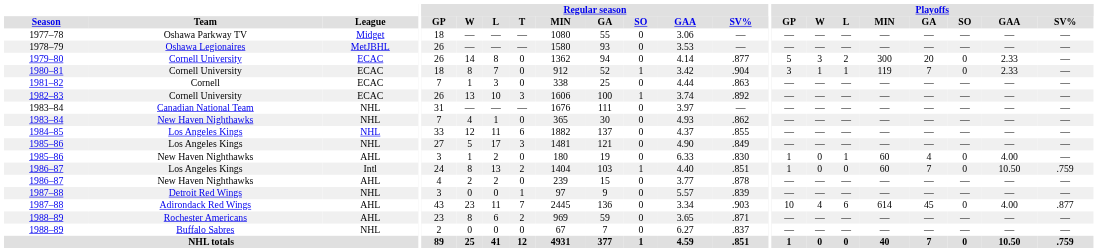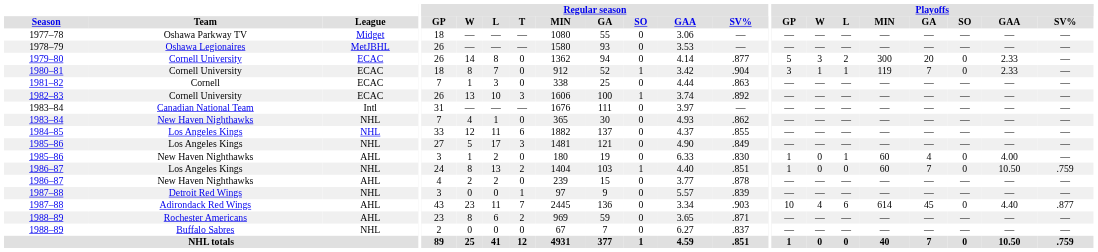 <table border="0" cellpadding="1" cellspacing="0" style="width:90%; text-align:center;">
 <tr bgcolor="#e0e0e0">
 <th colspan="3" bgcolor="#ffffff"></th>
 <th rowspan="99" bgcolor="#ffffff"></th>
 <th colspan="9" bgcolor="#e0e0e0"><a href='#'>Regular season</a></th>
 <th rowspan="99" bgcolor="#ffffff"></th>
 <th colspan="8" bgcolor="#e0e0e0"><a href='#'>Playoffs</a></th>
 </tr>
 <tr bgcolor="#e0e0e0">
 <th><a href='#'>Season</a></th>
 <th>Team</th>
 <th>League</th>
 <th>GP</th>
 <th>W</th>
 <th>L</th>
 <th>T</th>
 <th>MIN</th>
 <th>GA</th>
 <th><a href='#'>SO</a></th>
 <th><a href='#'>GAA</a></th>
 <th><a href='#'>SV%</a></th>
 <th>GP</th>
 <th>W</th>
 <th>L</th>
 <th>MIN</th>
 <th>GA</th>
 <th>SO</th>
 <th>GAA</th>
 <th>SV%</th>
 </tr>
 <tr>
 <td>1977–78</td>
 <td>Oshawa Parkway TV</td>
 <td><a href='#'>Midget</a></td>
 <td>18</td>
 <td>—</td>
 <td>—</td>
 <td>—</td>
 <td>1080</td>
 <td>55</td>
 <td>0</td>
 <td>3.06</td>
 <td>—</td>
 <td>—</td>
 <td>—</td>
 <td>—</td>
 <td>—</td>
 <td>—</td>
 <td>—</td>
 <td>—</td>
 <td>—</td>
 </tr>
 <tr bgcolor="#f0f0f0">
 <td>1978–79</td>
 <td><a href='#'>Oshawa Legionaires</a></td>
 <td><a href='#'>MetJBHL</a></td>
 <td>26</td>
 <td>—</td>
 <td>—</td>
 <td>—</td>
 <td>1580</td>
 <td>93</td>
 <td>0</td>
 <td>3.53</td>
 <td>—</td>
 <td>—</td>
 <td>—</td>
 <td>—</td>
 <td>—</td>
 <td>—</td>
 <td>—</td>
 <td>—</td>
 <td>—</td>
 </tr>
 <tr>
 <td><a href='#'>1979–80</a></td>
 <td><a href='#'>Cornell University</a></td>
 <td><a href='#'>ECAC</a></td>
 <td>26</td>
 <td>14</td>
 <td>8</td>
 <td>0</td>
 <td>1362</td>
 <td>94</td>
 <td>0</td>
 <td>4.14</td>
 <td>.877</td>
 <td>5</td>
 <td>3</td>
 <td>2</td>
 <td>300</td>
 <td>20</td>
 <td>0</td>
 <td>2.33</td>
 <td>—</td>
 </tr>
 <tr bgcolor="#f0f0f0">
 <td><a href='#'>1980–81</a></td>
 <td>Cornell University</td>
 <td>ECAC</td>
 <td>18</td>
 <td>8</td>
 <td>7</td>
 <td>0</td>
 <td>912</td>
 <td>52</td>
 <td>1</td>
 <td>3.42</td>
 <td>.904</td>
 <td>3</td>
 <td>1</td>
 <td>1</td>
 <td>119</td>
 <td>7</td>
 <td>0</td>
 <td>2.33</td>
 <td>—</td>
 </tr>
 <tr>
 <td><a href='#'>1981–82</a></td>
 <td>Cornell</td>
 <td>ECAC</td>
 <td>7</td>
 <td>1</td>
 <td>3</td>
 <td>0</td>
 <td>338</td>
 <td>25</td>
 <td>0</td>
 <td>4.44</td>
 <td>.863</td>
 <td>—</td>
 <td>—</td>
 <td>—</td>
 <td>—</td>
 <td>—</td>
 <td>—</td>
 <td>—</td>
 <td>—</td>
 </tr>
 <tr bgcolor="#f0f0f0">
 <td><a href='#'>1982–83</a></td>
 <td>Cornell University</td>
 <td>ECAC</td>
 <td>26</td>
 <td>13</td>
 <td>10</td>
 <td>3</td>
 <td>1606</td>
 <td>100</td>
 <td>1</td>
 <td>3.74</td>
 <td>.892</td>
 <td>—</td>
 <td>—</td>
 <td>—</td>
 <td>—</td>
 <td>—</td>
 <td>—</td>
 <td>—</td>
 <td>—</td>
 </tr>
 <tr>
 <td>1983–84</td>
 <td><a href='#'>Canadian National Team</a></td>
-<td>NHL</td>
+<td>Intl</td>
 <td>31</td>
 <td>—</td>
 <td>—</td>
 <td>—</td>
 <td>1676</td>
 <td>111</td>
 <td>0</td>
 <td>3.97</td>
 <td>—</td>
 <td>—</td>
 <td>—</td>
 <td>—</td>
 <td>—</td>
 <td>—</td>
 <td>—</td>
 <td>—</td>
 <td>—</td>
 </tr>
 <tr bgcolor="#f0f0f0">
 <td><a href='#'>1983–84</a></td>
 <td><a href='#'>New Haven Nighthawks</a></td>
 <td>NHL</td>
 <td>7</td>
 <td>4</td>
 <td>1</td>
 <td>0</td>
 <td>365</td>
 <td>30</td>
 <td>0</td>
 <td>4.93</td>
 <td>.862</td>
 <td>—</td>
 <td>—</td>
 <td>—</td>
 <td>—</td>
 <td>—</td>
 <td>—</td>
 <td>—</td>
 <td>—</td>
 </tr>
 <tr>
 <td><a href='#'>1984–85</a></td>
 <td><a href='#'>Los Angeles Kings</a></td>
 <td><a href='#'>NHL</a></td>
 <td>33</td>
 <td>12</td>
 <td>11</td>
 <td>6</td>
 <td>1882</td>
 <td>137</td>
 <td>0</td>
 <td>4.37</td>
 <td>.855</td>
 <td>—</td>
 <td>—</td>
 <td>—</td>
 <td>—</td>
 <td>—</td>
 <td>—</td>
 <td>—</td>
 <td>—</td>
 </tr>
 <tr bgcolor="#f0f0f0">
 <td><a href='#'>1985–86</a></td>
 <td>Los Angeles Kings</td>
 <td>NHL</td>
 <td>27</td>
 <td>5</td>
 <td>17</td>
 <td>3</td>
 <td>1481</td>
 <td>121</td>
 <td>0</td>
 <td>4.90</td>
 <td>.849</td>
 <td>—</td>
 <td>—</td>
 <td>—</td>
 <td>—</td>
 <td>—</td>
 <td>—</td>
 <td>—</td>
 <td>—</td>
 </tr>
 <tr>
 <td><a href='#'>1985–86</a></td>
 <td>New Haven Nighthawks</td>
 <td>AHL</td>
 <td>3</td>
 <td>1</td>
 <td>2</td>
 <td>0</td>
 <td>180</td>
 <td>19</td>
 <td>0</td>
 <td>6.33</td>
 <td>.830</td>
 <td>1</td>
 <td>0</td>
 <td>1</td>
 <td>60</td>
 <td>4</td>
 <td>0</td>
 <td>4.00</td>
 <td>—</td>
 </tr>
 <tr bgcolor="#f0f0f0">
 <td><a href='#'>1986–87</a></td>
 <td>Los Angeles Kings</td>
-<td>Intl</td>
+<td>NHL</td>
 <td>24</td>
 <td>8</td>
 <td>13</td>
 <td>2</td>
 <td>1404</td>
 <td>103</td>
 <td>1</td>
 <td>4.40</td>
 <td>.851</td>
 <td>1</td>
 <td>0</td>
 <td>0</td>
 <td>60</td>
 <td>7</td>
 <td>0</td>
 <td>10.50</td>
 <td>.759</td>
 </tr>
 <tr>
 <td><a href='#'>1986–87</a></td>
 <td>New Haven Nighthawks</td>
 <td>AHL</td>
 <td>4</td>
 <td>2</td>
 <td>2</td>
 <td>0</td>
 <td>239</td>
 <td>15</td>
 <td>0</td>
 <td>3.77</td>
 <td>.878</td>
 <td>—</td>
 <td>—</td>
 <td>—</td>
 <td>—</td>
 <td>—</td>
 <td>—</td>
 <td>—</td>
 <td>—</td>
 </tr>
 <tr bgcolor="#f0f0f0">
 <td><a href='#'>1987–88</a></td>
 <td><a href='#'>Detroit Red Wings</a></td>
 <td>NHL</td>
 <td>3</td>
 <td>0</td>
 <td>0</td>
 <td>1</td>
 <td>97</td>
 <td>9</td>
 <td>0</td>
 <td>5.57</td>
 <td>.839</td>
 <td>—</td>
 <td>—</td>
 <td>—</td>
 <td>—</td>
 <td>—</td>
 <td>—</td>
 <td>—</td>
 <td>—</td>
 </tr>
 <tr>
 <td><a href='#'>1987–88</a></td>
 <td><a href='#'>Adirondack Red Wings</a></td>
 <td>AHL</td>
 <td>43</td>
 <td>23</td>
 <td>11</td>
 <td>7</td>
 <td>2445</td>
 <td>136</td>
 <td>0</td>
 <td>3.34</td>
 <td>.903</td>
 <td>10</td>
 <td>4</td>
 <td>6</td>
 <td>614</td>
 <td>45</td>
 <td>0</td>
-<td>4.00</td>
+<td>4.40</td>
 <td>.877</td>
 </tr>
 <tr bgcolor="#f0f0f0">
 <td><a href='#'>1988–89</a></td>
 <td><a href='#'>Rochester Americans</a></td>
 <td>AHL</td>
 <td>23</td>
 <td>8</td>
 <td>6</td>
 <td>2</td>
 <td>969</td>
 <td>59</td>
 <td>0</td>
 <td>3.65</td>
 <td>.871</td>
 <td>—</td>
 <td>—</td>
 <td>—</td>
 <td>—</td>
 <td>—</td>
 <td>—</td>
 <td>—</td>
 <td>—</td>
 </tr>
 <tr>
 <td><a href='#'>1988–89</a></td>
 <td><a href='#'>Buffalo Sabres</a></td>
 <td>NHL</td>
 <td>2</td>
 <td>0</td>
 <td>0</td>
 <td>0</td>
 <td>67</td>
 <td>7</td>
 <td>0</td>
 <td>6.27</td>
 <td>.837</td>
 <td>—</td>
 <td>—</td>
 <td>—</td>
 <td>—</td>
 <td>—</td>
 <td>—</td>
 <td>—</td>
 <td>—</td>
 </tr>
 <tr bgcolor="#e0e0e0">
 <th colspan=3>NHL totals</th>
 <th>89</th>
 <th>25</th>
 <th>41</th>
 <th>12</th>
 <th>4931</th>
 <th>377</th>
 <th>1</th>
 <th>4.59</th>
 <th>.851</th>
 <th>1</th>
 <th>0</th>
 <th>0</th>
 <th>40</th>
 <th>7</th>
 <th>0</th>
 <th>10.50</th>
 <th>.759</th>
 </tr>
 </table>
